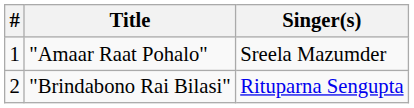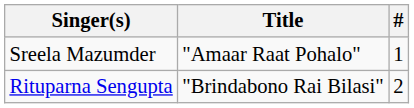 <table class="wikitable sortable">
 <tr>
+<th>Singer(s)</th>
+<th>Title</th>
 <th>#</th>
-<th>Title</th>
-<th>Singer(s)</th>
 </tr>
 <tr>
+<td>Sreela Mazumder</td>
+<td>"Amaar Raat Pohalo"</td>
 <td>1</td>
-<td>"Amaar Raat Pohalo"</td>
-<td>Sreela Mazumder</td>
 </tr>
 <tr>
+<td><a href='#'>Rituparna Sengupta</a></td>
+<td>"Brindabono Rai Bilasi"</td>
 <td>2</td>
-<td>"Brindabono Rai Bilasi"</td>
-<td><a href='#'>Rituparna Sengupta</a></td>
 </tr>
 </table>
